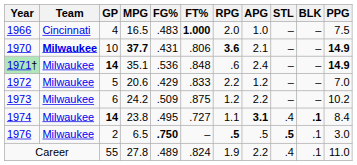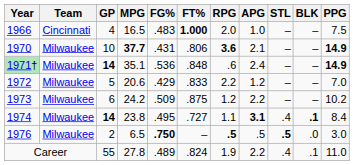 <table class="wikitable sortable" style="font-size:95%; text-align:right;">
 <tr>
 <th>Year</th>
 <th>Team</th>
 <th>GP</th>
 <th>MPG</th>
 <th>FG%</th>
 <th>FT%</th>
 <th>RPG</th>
 <th>APG</th>
 <th>STL</th>
 <th>BLK</th>
 <th>PPG</th>
 </tr>
 <tr>
 <td style="text-align:left;"><a href='#'>1966</a></td>
 <td style="text-align:left;"><a href='#'>Cincinnati</a></td>
 <td>4</td>
 <td>16.5</td>
 <td>.483</td>
 <td><strong>1.000</strong></td>
 <td>2.0</td>
 <td>1.0</td>
 <td>–</td>
 <td>–</td>
 <td>7.5</td>
 </tr>
 <tr>
 <td style="text-align:left;"><a href='#'>1970</a></td>
-<td style="text-align:left;"><strong><a href='#'>Milwaukee</a></strong></td>
+<td style="text-align:left;"><a href='#'>Milwaukee</a></td>
 <td>10</td>
 <td><strong>37.7</strong></td>
 <td>.431</td>
 <td>.806</td>
 <td><strong>3.6</strong></td>
 <td>2.1</td>
 <td>–</td>
 <td>–</td>
 <td><strong>14.9</strong></td>
 </tr>
 <tr>
 <td style="text-align:left;background:#afe6ba;"><a href='#'>1971</a>†</td>
 <td style="text-align:left;"><a href='#'>Milwaukee</a></td>
 <td><strong>14</strong></td>
 <td>35.1</td>
 <td>.536</td>
 <td>.848</td>
 <td>.6</td>
 <td>2.4</td>
 <td>–</td>
 <td>–</td>
 <td><strong>14.9</strong></td>
 </tr>
 <tr>
 <td style="text-align:left;"><a href='#'>1972</a></td>
 <td style="text-align:left;"><a href='#'>Milwaukee</a></td>
 <td>5</td>
 <td>20.6</td>
 <td>.429</td>
 <td>.833</td>
 <td>2.2</td>
 <td>1.2</td>
 <td>–</td>
 <td>–</td>
 <td>7.0</td>
 </tr>
 <tr>
 <td style="text-align:left;"><a href='#'>1973</a></td>
 <td style="text-align:left;"><a href='#'>Milwaukee</a></td>
 <td>6</td>
 <td>24.2</td>
 <td>.509</td>
 <td>.875</td>
 <td>1.2</td>
 <td>2.2</td>
 <td>–</td>
 <td>–</td>
 <td>10.2</td>
 </tr>
 <tr>
 <td style="text-align:left;"><a href='#'>1974</a></td>
 <td style="text-align:left;"><a href='#'>Milwaukee</a></td>
 <td><strong>14</strong></td>
 <td>23.8</td>
 <td>.495</td>
 <td>.727</td>
 <td>1.1</td>
 <td><strong>3.1</strong></td>
 <td>.4</td>
 <td><strong>.1</strong></td>
 <td>8.4</td>
 </tr>
 <tr>
 <td style="text-align:left;"><a href='#'>1976</a></td>
 <td style="text-align:left;"><a href='#'>Milwaukee</a></td>
 <td>2</td>
 <td>6.5</td>
 <td><strong>.750</strong></td>
 <td>–</td>
 <td><strong>.5</strong></td>
 <td>.5</td>
 <td><strong>.5</strong></td>
-<td>.1</td>
+<td>.0</td>
 <td>3.0</td>
 </tr>
 <tr class="sortbottom">
 <td colspan="2" style="text-align:center;">Career</td>
 <td>55</td>
 <td>27.8</td>
 <td>.489</td>
 <td>.824</td>
 <td>1.9</td>
 <td>2.2</td>
 <td>.4</td>
 <td>.1</td>
 <td>11.0</td>
 </tr>
 </table>
